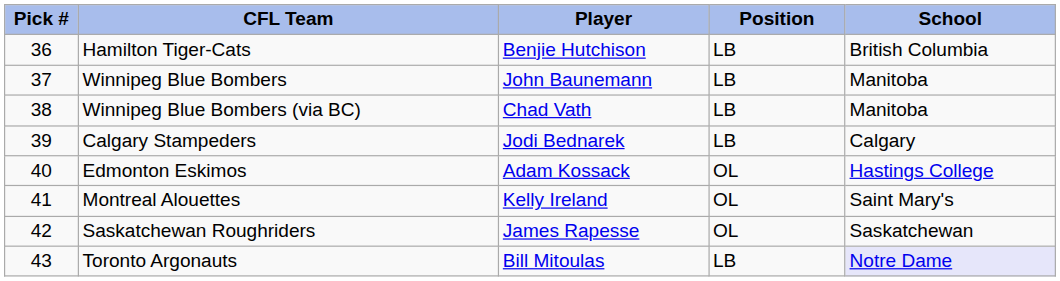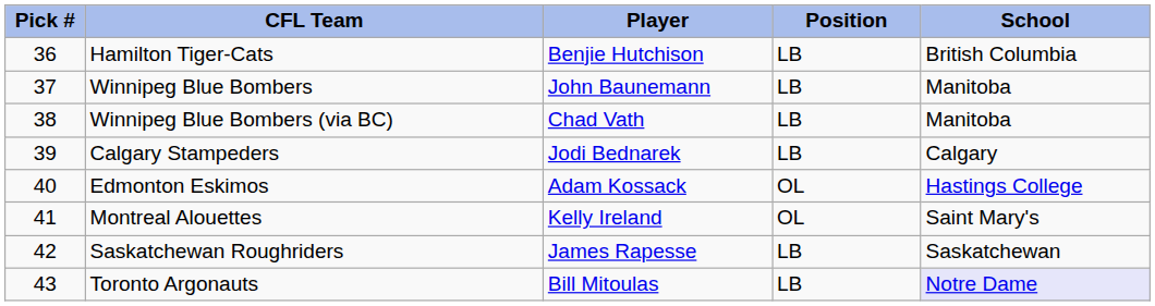 <table class="wikitable" style="width: 100%">
 <tr>
 <th style="background:#a8bdec; width:7%;">Pick #</th>
 <th style="width:40%; background:#a8bdec;">CFL Team</th>
 <th style="width:20%; background:#a8bdec;">Player</th>
 <th style="width:13%; background:#a8bdec;">Position</th>
 <th style="width:20%; background:#a8bdec;">School</th>
 </tr>
 <tr>
 <td align=center>36</td>
 <td>Hamilton Tiger-Cats</td>
 <td><a href='#'>Benjie Hutchison</a></td>
 <td>LB</td>
 <td>British Columbia</td>
 </tr>
 <tr>
 <td align=center>37</td>
 <td>Winnipeg Blue Bombers</td>
 <td><a href='#'>John Baunemann</a></td>
 <td>LB</td>
 <td>Manitoba</td>
 </tr>
 <tr>
 <td align=center>38</td>
 <td>Winnipeg Blue Bombers (via BC)</td>
 <td><a href='#'>Chad Vath</a></td>
 <td>LB</td>
 <td>Manitoba</td>
 </tr>
 <tr>
 <td align=center>39</td>
 <td>Calgary Stampeders</td>
 <td><a href='#'>Jodi Bednarek</a></td>
 <td>LB</td>
 <td>Calgary</td>
 </tr>
 <tr>
 <td align=center>40</td>
 <td>Edmonton Eskimos</td>
 <td><a href='#'>Adam Kossack</a></td>
 <td>OL</td>
 <td><a href='#'>Hastings College</a></td>
 </tr>
 <tr>
 <td align=center>41</td>
 <td>Montreal Alouettes</td>
 <td><a href='#'>Kelly Ireland</a></td>
 <td>OL</td>
 <td>Saint Mary's</td>
 </tr>
 <tr>
 <td align=center>42</td>
 <td>Saskatchewan Roughriders</td>
 <td><a href='#'>James Rapesse</a></td>
-<td>OL</td>
+<td>LB</td>
 <td>Saskatchewan</td>
 </tr>
 <tr>
 <td align=center>43</td>
 <td>Toronto Argonauts</td>
 <td><a href='#'>Bill Mitoulas</a></td>
 <td>LB</td>
 <td style="background: lavender;"><a href='#'>Notre Dame</a></td>
 </tr>
 </table>
